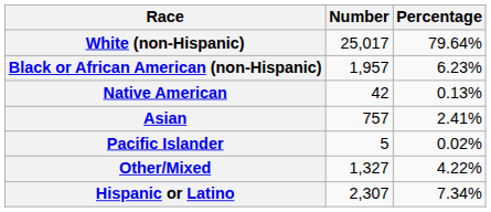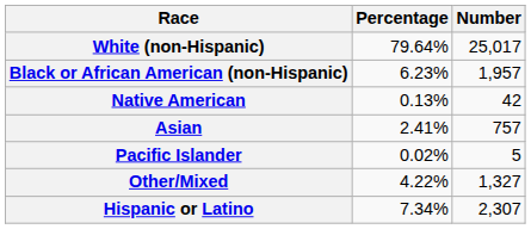 <table class="wikitable" style="text-align:right">
 <tr>
 <th scope="col">Race</th>
+<th scope="col">Percentage</th>
 <th scope="col">Number</th>
-<th scope="col">Percentage</th>
 </tr>
 <tr>
 <th scope="row"><a href='#'>White</a> (non-Hispanic)</th>
+<td>79.64%</td>
 <td>25,017</td>
-<td>79.64%</td>
 </tr>
 <tr>
 <th scope="row"><a href='#'>Black or African American</a> (non-Hispanic)</th>
+<td>6.23%</td>
 <td>1,957</td>
-<td>6.23%</td>
 </tr>
 <tr>
 <th scope="row"><a href='#'>Native American</a></th>
+<td>0.13%</td>
 <td>42</td>
-<td>0.13%</td>
 </tr>
 <tr>
 <th scope="row"><a href='#'>Asian</a></th>
+<td>2.41%</td>
 <td>757</td>
-<td>2.41%</td>
 </tr>
 <tr>
 <th scope="row"><a href='#'>Pacific Islander</a></th>
+<td>0.02%</td>
 <td>5</td>
-<td>0.02%</td>
 </tr>
 <tr>
 <th scope="row"><a href='#'>Other/Mixed</a></th>
+<td>4.22%</td>
 <td>1,327</td>
-<td>4.22%</td>
 </tr>
 <tr>
 <th scope="row"><a href='#'>Hispanic</a> or <a href='#'>Latino</a></th>
+<td>7.34%</td>
 <td>2,307</td>
-<td>7.34%</td>
 </tr>
 </table>
